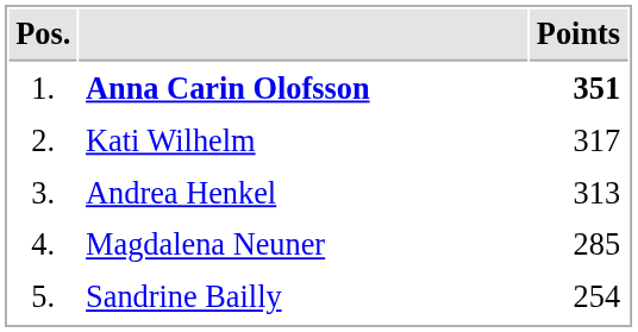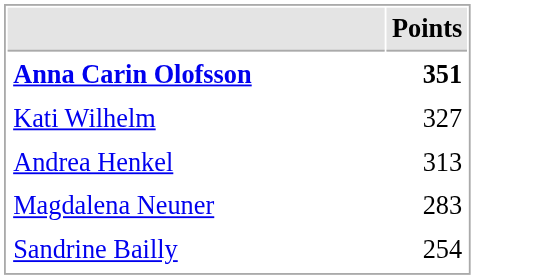 <table cellspacing="1" cellpadding="3" style="border:1px solid #AAAAAA;font-size:90%">
 <tr bgcolor="#E4E4E4">
-<th style="border-bottom:1px solid #AAAAAA" width=10>Pos.</th>
 <th style="border-bottom:1px solid #AAAAAA" width=200></th>
 <th style="border-bottom:1px solid #AAAAAA" width=20>Points</th>
 </tr>
 <tr>
-<td align="center">1.</td>
 <td> <strong><a href='#'>Anna Carin Olofsson</a></strong></td>
 <td align="right"><strong>351</strong></td>
 </tr>
 <tr>
-<td align="center">2.</td>
 <td> <a href='#'>Kati Wilhelm</a></td>
-<td align="right">317</td>
+<td align="right">327</td>
 </tr>
 <tr>
-<td align="center">3.</td>
 <td> <a href='#'>Andrea Henkel</a></td>
 <td align="right">313</td>
 </tr>
 <tr>
-<td align="center">4.</td>
 <td> <a href='#'>Magdalena Neuner</a></td>
-<td align="right">285</td>
+<td align="right">283</td>
 </tr>
 <tr>
-<td align="center">5.</td>
 <td> <a href='#'>Sandrine Bailly</a></td>
 <td align="right">254</td>
 </tr>
 </table>
